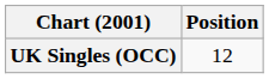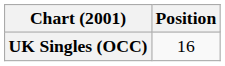 <table class="wikitable plainrowheaders" style="text-align:center">
 <tr>
 <th>Chart (2001)</th>
 <th>Position</th>
 </tr>
 <tr>
 <th scope="row">UK Singles (OCC)</th>
-<td>12</td>
+<td>16</td>
 </tr>
 </table>
